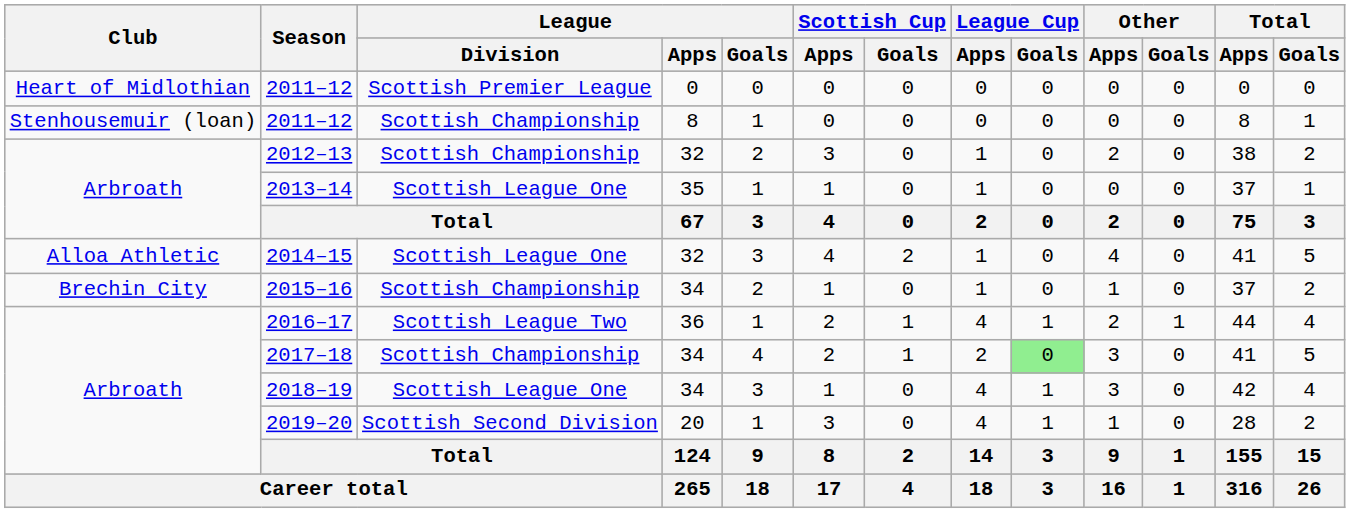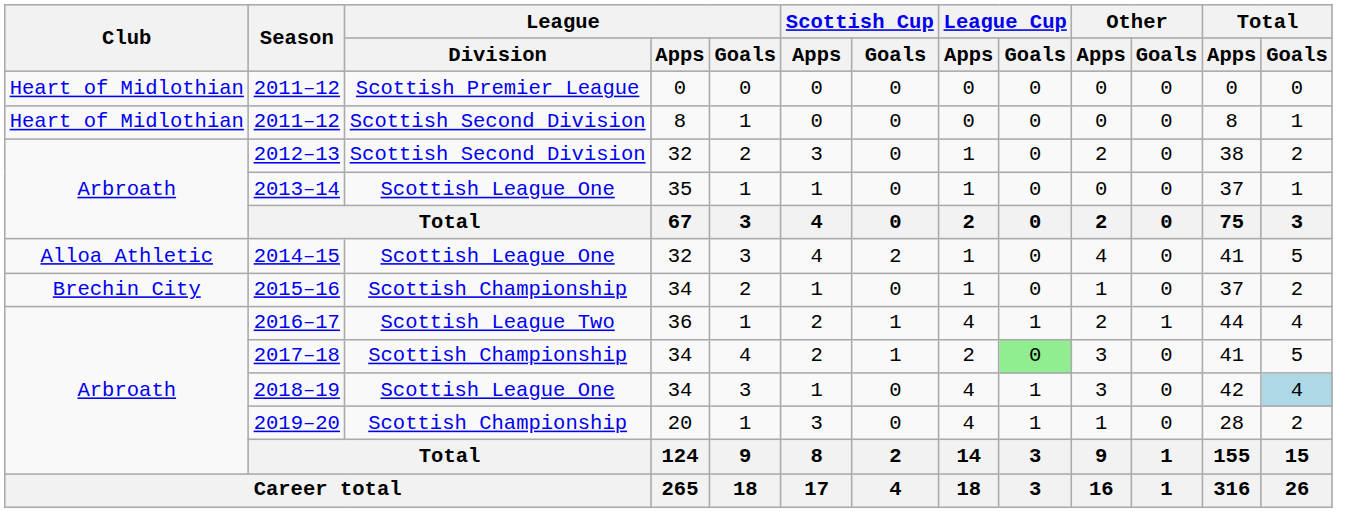 <table class="wikitable" style="text-align:center">
 <tr>
 <th rowspan="2">Club</th>
 <th rowspan="2">Season</th>
 <th colspan="3">League</th>
 <th colspan="2"><a href='#'>Scottish Cup</a></th>
 <th colspan="2"><a href='#'>League Cup</a></th>
 <th colspan="2">Other</th>
 <th colspan="2">Total</th>
 </tr>
 <tr>
 <th>Division</th>
 <th>Apps</th>
 <th>Goals</th>
 <th>Apps</th>
 <th>Goals</th>
 <th>Apps</th>
 <th>Goals</th>
 <th>Apps</th>
 <th>Goals</th>
 <th>Apps</th>
 <th>Goals</th>
 </tr>
 <tr>
 <td><a href='#'>Heart of Midlothian</a></td>
 <td><a href='#'>2011–12</a></td>
 <td><a href='#'>Scottish Premier League</a></td>
 <td>0</td>
 <td>0</td>
 <td>0</td>
 <td>0</td>
 <td>0</td>
 <td>0</td>
 <td>0</td>
 <td>0</td>
 <td>0</td>
 <td>0</td>
 </tr>
 <tr>
-<td><a href='#'>Stenhousemuir</a> (loan)</td>
+<td><a href='#'>Heart of Midlothian</a></td>
 <td><a href='#'>2011–12</a></td>
-<td><a href='#'>Scottish Championship</a></td>
+<td><a href='#'>Scottish Second Division</a></td>
 <td>8</td>
 <td>1</td>
 <td>0</td>
 <td>0</td>
 <td>0</td>
 <td>0</td>
 <td>0</td>
 <td>0</td>
 <td>8</td>
 <td>1</td>
 </tr>
 <tr>
 <td rowspan="3"><a href='#'>Arbroath</a></td>
 <td><a href='#'>2012–13</a></td>
-<td><a href='#'>Scottish Championship</a></td>
+<td><a href='#'>Scottish Second Division</a></td>
 <td>32</td>
 <td>2</td>
 <td>3</td>
 <td>0</td>
 <td>1</td>
 <td>0</td>
 <td>2</td>
 <td>0</td>
 <td>38</td>
 <td>2</td>
 </tr>
 <tr>
 <td><a href='#'>2013–14</a></td>
 <td><a href='#'>Scottish League One</a></td>
 <td>35</td>
 <td>1</td>
 <td>1</td>
 <td>0</td>
 <td>1</td>
 <td>0</td>
 <td>0</td>
 <td>0</td>
 <td>37</td>
 <td>1</td>
 </tr>
 <tr>
 <th colspan="2">Total</th>
 <th>67</th>
 <th>3</th>
 <th>4</th>
 <th>0</th>
 <th>2</th>
 <th>0</th>
 <th>2</th>
 <th>0</th>
 <th>75</th>
 <th>3</th>
 </tr>
 <tr>
 <td><a href='#'>Alloa Athletic</a></td>
 <td><a href='#'>2014–15</a></td>
 <td><a href='#'>Scottish League One</a></td>
 <td>32</td>
 <td>3</td>
 <td>4</td>
 <td>2</td>
 <td>1</td>
 <td>0</td>
 <td>4</td>
 <td>0</td>
 <td>41</td>
 <td>5</td>
 </tr>
 <tr>
 <td><a href='#'>Brechin City</a></td>
 <td><a href='#'>2015–16</a></td>
 <td><a href='#'>Scottish Championship</a></td>
 <td>34</td>
 <td>2</td>
 <td>1</td>
 <td>0</td>
 <td>1</td>
 <td>0</td>
 <td>1</td>
 <td>0</td>
 <td>37</td>
 <td>2</td>
 </tr>
 <tr>
 <td rowspan="5"><a href='#'>Arbroath</a></td>
 <td><a href='#'>2016–17</a></td>
 <td><a href='#'>Scottish League Two</a></td>
 <td>36</td>
 <td>1</td>
 <td>2</td>
 <td>1</td>
 <td>4</td>
 <td>1</td>
 <td>2</td>
 <td>1</td>
 <td>44</td>
 <td>4</td>
 </tr>
 <tr>
 <td><a href='#'>2017–18</a></td>
 <td><a href='#'>Scottish Championship</a></td>
 <td>34</td>
 <td>4</td>
 <td>2</td>
 <td>1</td>
 <td>2</td>
 <td style="background: lightgreen;">0</td>
 <td>3</td>
 <td>0</td>
 <td>41</td>
 <td>5</td>
 </tr>
 <tr>
 <td><a href='#'>2018–19</a></td>
 <td><a href='#'>Scottish League One</a></td>
 <td>34</td>
 <td>3</td>
 <td>1</td>
 <td>0</td>
 <td>4</td>
 <td>1</td>
 <td>3</td>
 <td>0</td>
 <td>42</td>
-<td>4</td>
+<td style="background: lightblue;">4</td>
 </tr>
 <tr>
 <td><a href='#'>2019–20</a></td>
-<td><a href='#'>Scottish Second Division</a></td>
+<td><a href='#'>Scottish Championship</a></td>
 <td>20</td>
 <td>1</td>
 <td>3</td>
 <td>0</td>
 <td>4</td>
 <td>1</td>
 <td>1</td>
 <td>0</td>
 <td>28</td>
 <td>2</td>
 </tr>
 <tr>
 <th colspan="2">Total</th>
 <th>124</th>
 <th>9</th>
 <th>8</th>
 <th>2</th>
 <th>14</th>
 <th>3</th>
 <th>9</th>
 <th>1</th>
 <th>155</th>
 <th>15</th>
 </tr>
 <tr>
 <th colspan="3">Career total</th>
 <th>265</th>
 <th>18</th>
 <th>17</th>
 <th>4</th>
 <th>18</th>
 <th>3</th>
 <th>16</th>
 <th>1</th>
 <th>316</th>
 <th>26</th>
 </tr>
 </table>
